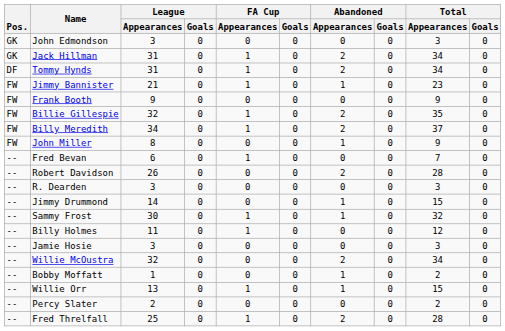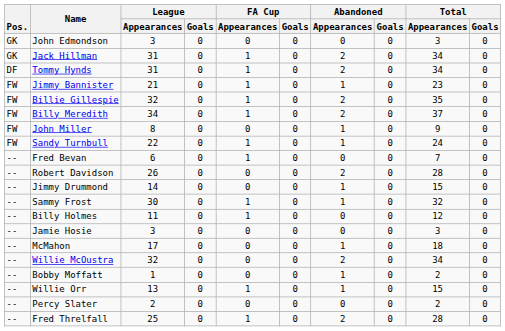 <table class="wikitable" style="text-align:center">
 <tr>
 <th rowspan="2" valign="bottom">Pos.</th>
 <th rowspan="2">Name</th>
 <th colspan="2" width="85">League</th>
 <th colspan="2" width="85">FA Cup</th>
 <th colspan="2" width="85">Abandoned</th>
 <th colspan="2" width="85">Total</th>
 </tr>
 <tr>
 <th>Appearances</th>
 <th>Goals</th>
 <th>Appearances</th>
 <th>Goals</th>
 <th>Appearances</th>
 <th>Goals</th>
 <th>Appearances</th>
 <th>Goals</th>
 </tr>
 <tr>
 <td align="left">GK</td>
 <td align="left">John Edmondson</td>
 <td>3</td>
 <td>0</td>
 <td>0</td>
 <td>0</td>
 <td>0</td>
 <td>0</td>
 <td>3</td>
 <td>0</td>
 </tr>
 <tr>
 <td align="left">GK</td>
 <td align="left"> <a href='#'>Jack Hillman</a></td>
 <td>31</td>
 <td>0</td>
 <td>1</td>
 <td>0</td>
 <td>2</td>
 <td>0</td>
 <td>34</td>
 <td>0</td>
 </tr>
 <tr>
 <td align="left">DF</td>
 <td align="left"> <a href='#'>Tommy Hynds</a></td>
 <td>31</td>
 <td>0</td>
 <td>1</td>
 <td>0</td>
 <td>2</td>
 <td>0</td>
 <td>34</td>
 <td>0</td>
 </tr>
 <tr>
 <td align="left">FW</td>
 <td align="left"> <a href='#'>Jimmy Bannister</a></td>
 <td>21</td>
 <td>0</td>
 <td>1</td>
 <td>0</td>
 <td>1</td>
 <td>0</td>
 <td>23</td>
 <td>0</td>
 </tr>
 <tr>
 <td align="left">FW</td>
-<td align="left"> <a href='#'>Frank Booth</a></td>
-<td>9</td>
-<td>0</td>
-<td>0</td>
-<td>0</td>
-<td>0</td>
-<td>0</td>
-<td>9</td>
-<td>0</td>
-</tr>
-<tr>
-<td align="left">FW</td>
 <td align="left"> <a href='#'>Billie Gillespie</a></td>
 <td>32</td>
 <td>0</td>
 <td>1</td>
 <td>0</td>
 <td>2</td>
 <td>0</td>
 <td>35</td>
 <td>0</td>
 </tr>
 <tr>
 <td align="left">FW</td>
 <td align="left"> <a href='#'>Billy Meredith</a></td>
 <td>34</td>
 <td>0</td>
 <td>1</td>
 <td>0</td>
 <td>2</td>
 <td>0</td>
 <td>37</td>
 <td>0</td>
 </tr>
 <tr>
 <td align="left">FW</td>
 <td align="left"> <a href='#'>John Miller</a></td>
 <td>8</td>
 <td>0</td>
 <td>0</td>
 <td>0</td>
 <td>1</td>
 <td>0</td>
 <td>9</td>
 <td>0</td>
 </tr>
 <tr>
+<td align="left">FW</td>
+<td align="left"> <a href='#'>Sandy Turnbull</a></td>
+<td>22</td>
+<td>0</td>
+<td>1</td>
+<td>0</td>
+<td>1</td>
+<td>0</td>
+<td>24</td>
+<td>0</td>
+</tr>
+<tr>
 <td align="left">--</td>
 <td align="left">Fred Bevan</td>
 <td>6</td>
 <td>0</td>
 <td>1</td>
 <td>0</td>
 <td>0</td>
 <td>0</td>
 <td>7</td>
 <td>0</td>
 </tr>
 <tr>
 <td align="left">--</td>
 <td align="left">Robert Davidson</td>
 <td>26</td>
 <td>0</td>
 <td>0</td>
 <td>0</td>
 <td>2</td>
 <td>0</td>
 <td>28</td>
-<td>0</td>
-</tr>
-<tr>
-<td align="left">--</td>
-<td align="left">R. Dearden</td>
-<td>3</td>
-<td>0</td>
-<td>0</td>
-<td>0</td>
-<td>0</td>
-<td>0</td>
-<td>3</td>
 <td>0</td>
 </tr>
 <tr>
 <td align="left">--</td>
 <td align="left">Jimmy Drummond</td>
 <td>14</td>
 <td>0</td>
 <td>0</td>
 <td>0</td>
 <td>1</td>
 <td>0</td>
 <td>15</td>
 <td>0</td>
 </tr>
 <tr>
 <td align="left">--</td>
 <td align="left">Sammy Frost</td>
 <td>30</td>
 <td>0</td>
 <td>1</td>
 <td>0</td>
 <td>1</td>
 <td>0</td>
 <td>32</td>
 <td>0</td>
 </tr>
 <tr>
 <td align="left">--</td>
 <td align="left">Billy Holmes</td>
 <td>11</td>
 <td>0</td>
 <td>1</td>
 <td>0</td>
 <td>0</td>
 <td>0</td>
 <td>12</td>
 <td>0</td>
 </tr>
 <tr>
 <td align="left">--</td>
 <td align="left">Jamie Hosie</td>
 <td>3</td>
 <td>0</td>
 <td>0</td>
 <td>0</td>
 <td>0</td>
 <td>0</td>
 <td>3</td>
+<td>0</td>
+</tr>
+<tr>
+<td align="left">--</td>
+<td align="left">McMahon</td>
+<td>17</td>
+<td>0</td>
+<td>0</td>
+<td>0</td>
+<td>1</td>
+<td>0</td>
+<td>18</td>
 <td>0</td>
 </tr>
 <tr>
 <td align="left">--</td>
 <td align="left"> <a href='#'>Willie McOustra</a></td>
 <td>32</td>
 <td>0</td>
 <td>0</td>
 <td>0</td>
 <td>2</td>
 <td>0</td>
 <td>34</td>
 <td>0</td>
 </tr>
 <tr>
 <td align="left">--</td>
 <td align="left">Bobby Moffatt</td>
 <td>1</td>
 <td>0</td>
 <td>0</td>
 <td>0</td>
 <td>1</td>
 <td>0</td>
 <td>2</td>
 <td>0</td>
 </tr>
 <tr>
 <td align="left">--</td>
 <td align="left">Willie Orr</td>
 <td>13</td>
 <td>0</td>
 <td>1</td>
 <td>0</td>
 <td>1</td>
 <td>0</td>
 <td>15</td>
 <td>0</td>
 </tr>
 <tr>
 <td align="left">--</td>
 <td align="left">Percy Slater</td>
 <td>2</td>
 <td>0</td>
 <td>0</td>
 <td>0</td>
 <td>0</td>
 <td>0</td>
 <td>2</td>
 <td>0</td>
 </tr>
 <tr>
 <td align="left">--</td>
 <td align="left">Fred Threlfall</td>
 <td>25</td>
 <td>0</td>
 <td>1</td>
 <td>0</td>
 <td>2</td>
 <td>0</td>
 <td>28</td>
 <td>0</td>
 </tr>
 </table>
